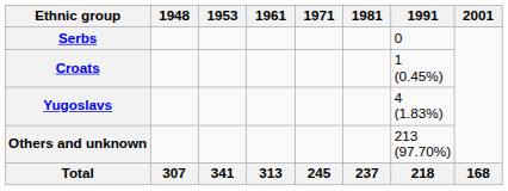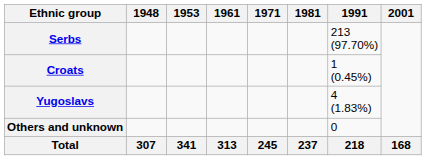 <table class="wikitable">
 <tr>
 <th>Ethnic group</th>
 <th style=width:3em>1948</th>
 <th style=width:3em>1953</th>
 <th style=width:3em>1961</th>
 <th style=width:3em>1971</th>
 <th style=width:3em>1981</th>
 <th style=width:3em>1991</th>
 <th style=width:3em>2001</th>
 </tr>
 <tr>
 <th><a href='#'>Serbs</a></th>
 <td></td>
 <td></td>
 <td></td>
 <td></td>
 <td></td>
-<td>0</td>
+<td>213 (97.70%)</td>
 </tr>
 <tr>
 <th><a href='#'>Croats</a></th>
 <td></td>
 <td></td>
 <td></td>
 <td></td>
 <td></td>
 <td>1 (0.45%)</td>
 </tr>
 <tr>
 <th><a href='#'>Yugoslavs</a></th>
 <td></td>
 <td></td>
 <td></td>
 <td></td>
 <td></td>
 <td>4 (1.83%)</td>
 </tr>
 <tr>
 <th>Others and unknown</th>
 <td></td>
 <td></td>
 <td></td>
 <td></td>
 <td></td>
-<td>213 (97.70%)</td>
+<td>0</td>
 </tr>
 <tr>
 <th>Total</th>
 <th>307</th>
 <th>341</th>
 <th>313</th>
 <th>245</th>
 <th>237</th>
 <th>218</th>
 <th>168</th>
 </tr>
 </table>
